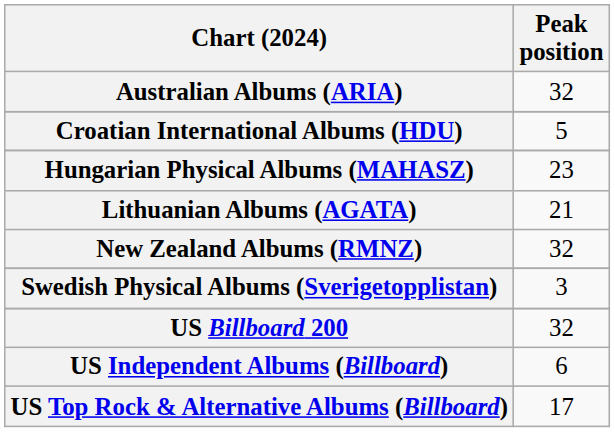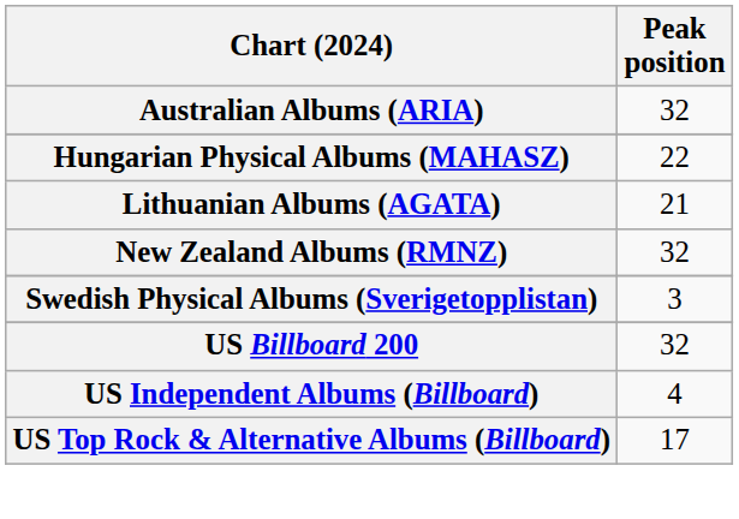 <table class="wikitable sortable plainrowheaders" style="text-align:center">
 <tr>
 <th scope="col">Chart (2024)</th>
 <th scope="col">Peak<br>position</th>
 </tr>
 <tr>
 <th scope="row">Australian Albums (<a href='#'>ARIA</a>)</th>
 <td>32</td>
 </tr>
 <tr>
 </tr>
 <tr>
 </tr>
 <tr>
 </tr>
 <tr>
-<th scope="row">Croatian International Albums (<a href='#'>HDU</a>)</th>
-<td>5</td>
-</tr>
-<tr>
 </tr>
 <tr>
 </tr>
 <tr>
 </tr>
 <tr>
 <th scope="row">Hungarian Physical Albums (<a href='#'>MAHASZ</a>)</th>
-<td>23</td>
+<td>22</td>
 </tr>
 <tr>
 <th scope="row">Lithuanian Albums (<a href='#'>AGATA</a>)</th>
 <td>21</td>
 </tr>
 <tr>
 <th scope="row">New Zealand Albums (<a href='#'>RMNZ</a>)</th>
 <td>32</td>
 </tr>
 <tr>
 </tr>
 <tr>
 </tr>
 <tr>
 </tr>
 <tr>
 </tr>
 <tr>
 <th scope="row">Swedish Physical Albums (<a href='#'>Sverigetopplistan</a>)</th>
 <td>3</td>
 </tr>
 <tr>
 </tr>
 <tr>
 </tr>
 <tr>
 </tr>
 <tr>
 <th scope="row">US <a href='#'><em>Billboard</em> 200</a></th>
 <td>32</td>
 </tr>
 <tr>
 <th scope="row">US <a href='#'>Independent Albums</a> (<em><a href='#'>Billboard</a></em>)</th>
-<td>6</td>
+<td>4</td>
 </tr>
 <tr>
 <th scope="row">US <a href='#'>Top Rock & Alternative Albums</a> (<em><a href='#'>Billboard</a></em>)</th>
 <td>17</td>
 </tr>
 </table>
